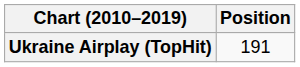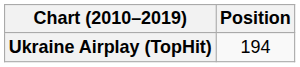 <table class="wikitable plainrowheaders" style="text-align:center">
 <tr>
 <th scope="col">Chart (2010–2019)</th>
 <th scope="col">Position</th>
 </tr>
 <tr>
 <th scope="row">Ukraine Airplay (TopHit)</th>
-<td>191</td>
+<td>194</td>
 </tr>
 </table>
